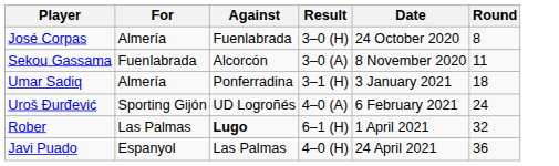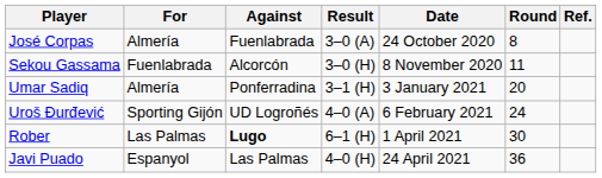 <table class="wikitable sortable">
 <tr>
 <th>Player</th>
 <th>For</th>
 <th>Against</th>
 <th>Result</th>
 <th>Date</th>
 <th>Round</th>
+<th>Ref.</th>
 </tr>
 <tr>
 <td> <a href='#'>José Corpas</a></td>
 <td>Almería</td>
 <td>Fuenlabrada</td>
-<td>3–0 (H)</td>
+<td>3–0 (A)</td>
 <td>24 October 2020</td>
 <td>8</td>
+<td></td>
 </tr>
 <tr>
 <td> <a href='#'>Sekou Gassama</a></td>
 <td>Fuenlabrada</td>
 <td>Alcorcón</td>
-<td>3–0 (A)</td>
+<td>3–0 (H)</td>
 <td>8 November 2020</td>
 <td>11</td>
+<td></td>
 </tr>
 <tr>
 <td> <a href='#'>Umar Sadiq</a></td>
 <td>Almería</td>
 <td>Ponferradina</td>
 <td>3–1 (H)</td>
 <td>3 January 2021</td>
-<td>18</td>
+<td>20</td>
+<td></td>
 </tr>
 <tr>
 <td> <a href='#'>Uroš Đurđević</a></td>
 <td>Sporting Gijón</td>
 <td>UD Logroñés</td>
 <td>4–0 (A)</td>
 <td>6 February 2021</td>
 <td>24</td>
+<td></td>
 </tr>
 <tr>
 <td> <a href='#'>Rober</a></td>
 <td>Las Palmas</td>
 <td><strong>Lugo</strong></td>
 <td>6–1 (H)</td>
 <td>1 April 2021</td>
-<td>32</td>
+<td>30</td>
+<td></td>
 </tr>
 <tr>
 <td> <a href='#'>Javi Puado</a></td>
 <td>Espanyol</td>
 <td>Las Palmas</td>
 <td>4–0 (H)</td>
 <td>24 April 2021</td>
 <td>36</td>
+<td></td>
 </tr>
 </table>
